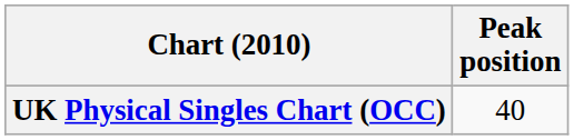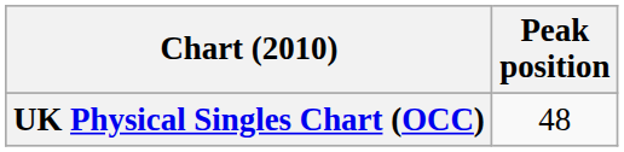 <table class="wikitable plainrowheaders" style="text-align:center">
 <tr>
 <th scope="col">Chart (2010)</th>
 <th scope="col">Peak<br>position</th>
 </tr>
 <tr>
 <th scope="row">UK <a href='#'>Physical Singles Chart</a> (<a href='#'>OCC</a>)</th>
-<td>40</td>
+<td>48</td>
 </tr>
 </table>
